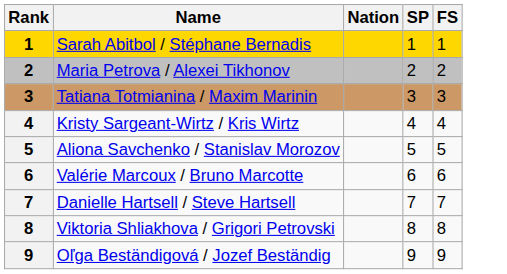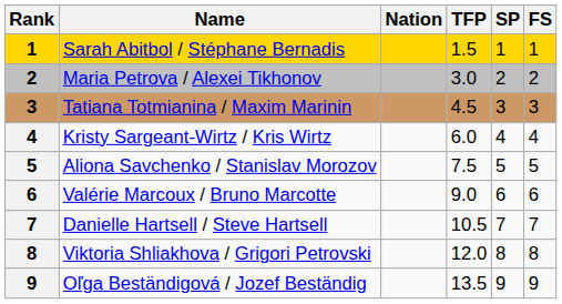 <table class="wikitable">
 <tr>
 <th>Rank</th>
 <th>Name</th>
 <th>Nation</th>
+<th>TFP</th>
 <th>SP</th>
 <th>FS</th>
 </tr>
 <tr bgcolor="gold">
 <td align="center"><strong>1</strong></td>
 <td><a href='#'>Sarah Abitbol</a> / <a href='#'>Stéphane Bernadis</a></td>
 <td></td>
+<td>1.5</td>
 <td>1</td>
 <td>1</td>
 </tr>
 <tr bgcolor="silver">
 <td align="center"><strong>2</strong></td>
 <td><a href='#'>Maria Petrova</a> / <a href='#'>Alexei Tikhonov</a></td>
 <td></td>
+<td>3.0</td>
 <td>2</td>
 <td>2</td>
 </tr>
 <tr bgcolor="cc9966">
 <td align="center"><strong>3</strong></td>
 <td><a href='#'>Tatiana Totmianina</a> / <a href='#'>Maxim Marinin</a></td>
 <td></td>
+<td>4.5</td>
 <td>3</td>
 <td>3</td>
 </tr>
 <tr>
 <th>4</th>
 <td><a href='#'>Kristy Sargeant-Wirtz</a> / <a href='#'>Kris Wirtz</a></td>
 <td></td>
+<td>6.0</td>
 <td>4</td>
 <td>4</td>
 </tr>
 <tr>
 <th>5</th>
 <td><a href='#'>Aliona Savchenko</a> / <a href='#'>Stanislav Morozov</a></td>
 <td></td>
+<td>7.5</td>
 <td>5</td>
 <td>5</td>
 </tr>
 <tr>
 <th>6</th>
 <td><a href='#'>Valérie Marcoux</a> / <a href='#'>Bruno Marcotte</a></td>
 <td></td>
+<td>9.0</td>
 <td>6</td>
 <td>6</td>
 </tr>
 <tr>
 <th>7</th>
 <td><a href='#'>Danielle Hartsell</a> / <a href='#'>Steve Hartsell</a></td>
 <td></td>
+<td>10.5</td>
 <td>7</td>
 <td>7</td>
 </tr>
 <tr>
 <th>8</th>
 <td><a href='#'>Viktoria Shliakhova</a> / <a href='#'>Grigori Petrovski</a></td>
 <td></td>
+<td>12.0</td>
 <td>8</td>
 <td>8</td>
 </tr>
 <tr>
 <th>9</th>
 <td><a href='#'>Oľga Beständigová</a> / <a href='#'>Jozef Beständig</a></td>
 <td></td>
+<td>13.5</td>
 <td>9</td>
 <td>9</td>
 </tr>
 </table>
